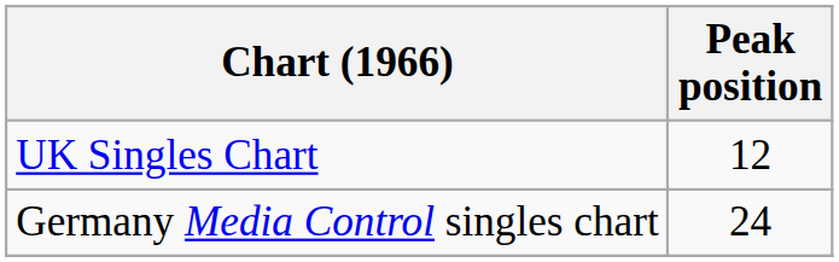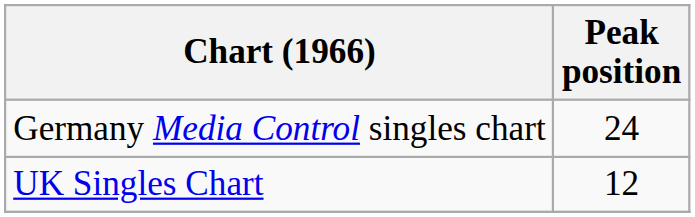 <table class="wikitable">
 <tr>
 <th>Chart (1966)</th>
 <th>Peak<br>position</th>
 </tr>
 <tr>
+<td align="left">Germany <em><a href='#'>Media Control</a></em> singles chart</td>
+<td align="center">24</td>
+</tr>
+<tr>
 <td align="left"><a href='#'>UK Singles Chart</a></td>
 <td align="center">12</td>
 </tr>
 <tr>
-<td align="left">Germany <em><a href='#'>Media Control</a></em> singles chart</td>
-<td align="center">24</td>
-</tr>
-<tr>
 </tr>
 </table>
